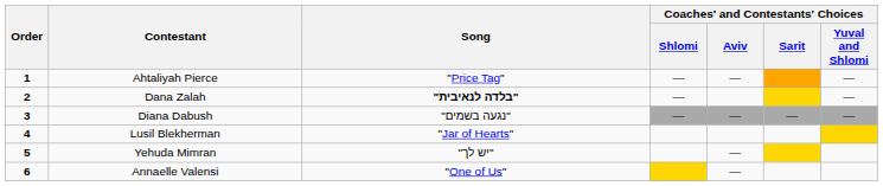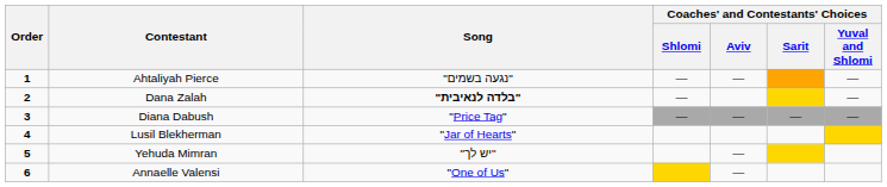 <table class="wikitable" style="text-align: center; width:75%;">
 <tr>
 <th rowspan=2 width="05%">Order</th>
 <th rowspan=2 width="29%">Contestant</th>
 <th rowspan=2>Song</th>
 <th colspan=4>Coaches' and Contestants' Choices</th>
 </tr>
 <tr>
 <th style="width:70px;"><a href='#'>Shlomi</a></th>
 <th style="width:70px;"><a href='#'>Aviv</a></th>
 <th style="width:70px;"><a href='#'>Sarit</a></th>
 <th style="width:70px;"><a href='#'>Yuval and Shlomi</a></th>
 </tr>
 <tr>
 <td align="center"><strong>1</strong></td>
 <td>Ahtaliyah Pierce</td>
-<td>"<a href='#'>Price Tag</a>"</td>
+<td>"נגעה בשמים"</td>
 <td align="center">—</td>
 <td align="center">—</td>
 <td style="background:orange;text-align:center;"></td>
 <td align="center">—</td>
 </tr>
 <tr>
 <td align="center"><strong>2</strong></td>
 <td>Dana Zalah</td>
 <td><strong>"בלדה לנאיבית"</strong></td>
 <td align="center">—</td>
 <td style=";text-align:center;"></td>
 <td style="background:gold;text-align:center;"></td>
 <td align="center">—</td>
 </tr>
 <tr>
 <td align="center"><strong>3</strong></td>
 <td>Diana Dabush</td>
-<td>"נגעה בשמים"</td>
+<td>"<a href='#'>Price Tag</a>"</td>
 <td style="background:darkgrey;text-align:center;">—</td>
 <td style="background:darkgrey;text-align:center;">—</td>
 <td style="background:darkgrey;text-align:center;">—</td>
 <td style="background:darkgrey;text-align:center;">—</td>
 </tr>
 <tr>
 <td align="center"><strong>4</strong></td>
 <td>Lusil Blekherman</td>
 <td>"<a href='#'>Jar of Hearts</a>"</td>
 <td style=";text-align:center;"></td>
 <td style=";text-align:center;"></td>
 <td style=";text-align:center;"></td>
 <td style="background:gold;text-align:center;"></td>
 </tr>
 <tr>
 <td align="center"><strong>5</strong></td>
 <td>Yehuda Mimran</td>
 <td>"יש לך"</td>
 <td style=";text-align:center;"></td>
 <td align="center">—</td>
 <td style="background:gold;text-align:center;"></td>
 <td style=";text-align:center;"></td>
 </tr>
 <tr>
 <td align="center"><strong>6</strong></td>
 <td>Annaelle Valensi</td>
 <td>"<a href='#'>One of Us</a>"</td>
 <td style="background:gold;text-align:center;"></td>
 <td align="center">—</td>
 <td style=";text-align:center;"></td>
 <td style=";text-align:center;"></td>
 </tr>
 </table>
